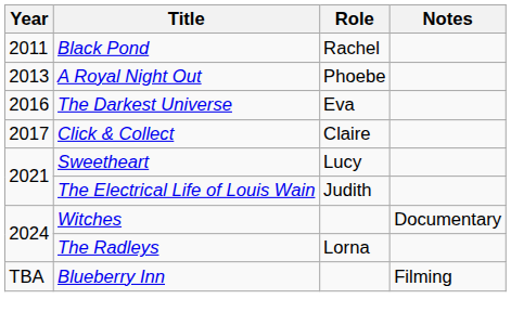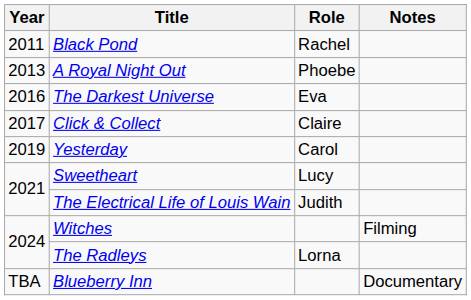 <table class="wikitable sortable">
 <tr>
 <th>Year</th>
 <th>Title</th>
 <th>Role</th>
 <th class="unsortable">Notes</th>
 </tr>
 <tr>
 <td>2011</td>
 <td><em><a href='#'>Black Pond</a></em></td>
 <td>Rachel</td>
 <td></td>
 </tr>
 <tr>
 <td>2013</td>
 <td><em><a href='#'>A Royal Night Out</a></em></td>
 <td>Phoebe</td>
 <td></td>
 </tr>
 <tr>
 <td>2016</td>
 <td><em><a href='#'>The Darkest Universe</a></em></td>
 <td>Eva</td>
 <td></td>
 </tr>
 <tr>
 <td>2017</td>
 <td><em><a href='#'>Click & Collect</a></em></td>
 <td>Claire</td>
 <td></td>
 </tr>
 <tr>
+<td>2019</td>
+<td><em><a href='#'>Yesterday</a></em></td>
+<td>Carol</td>
+<td></td>
+</tr>
+<tr>
 <td rowspan="2">2021</td>
 <td><em><a href='#'>Sweetheart</a></em></td>
 <td>Lucy</td>
 <td></td>
 </tr>
 <tr>
 <td><em><a href='#'>The Electrical Life of Louis Wain</a></em></td>
 <td>Judith</td>
 <td></td>
 </tr>
 <tr>
 <td rowspan=2>2024</td>
 <td><em><a href='#'>Witches</a></em></td>
 <td></td>
-<td>Documentary</td>
+<td>Filming</td>
 </tr>
 <tr>
 <td><em><a href='#'>The Radleys</a></em></td>
 <td>Lorna</td>
 <td></td>
 </tr>
 <tr>
 <td>TBA</td>
 <td><em><a href='#'>Blueberry Inn</a></em></td>
 <td></td>
-<td>Filming</td>
+<td>Documentary</td>
 </tr>
 </table>
